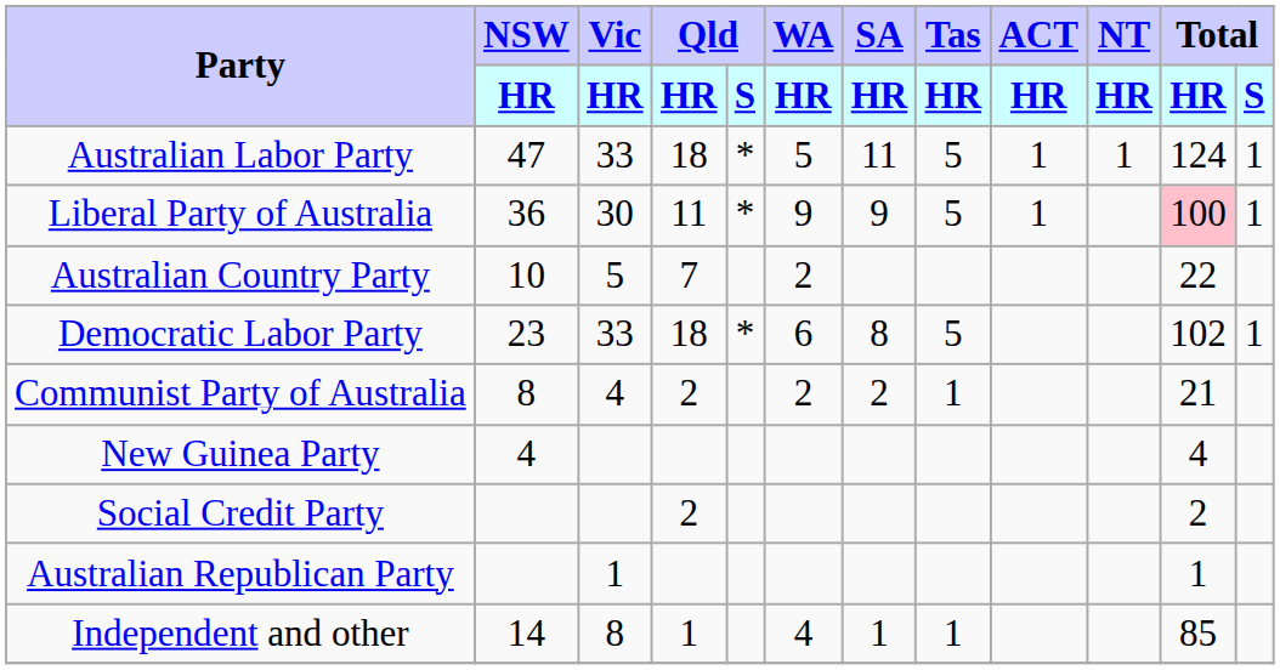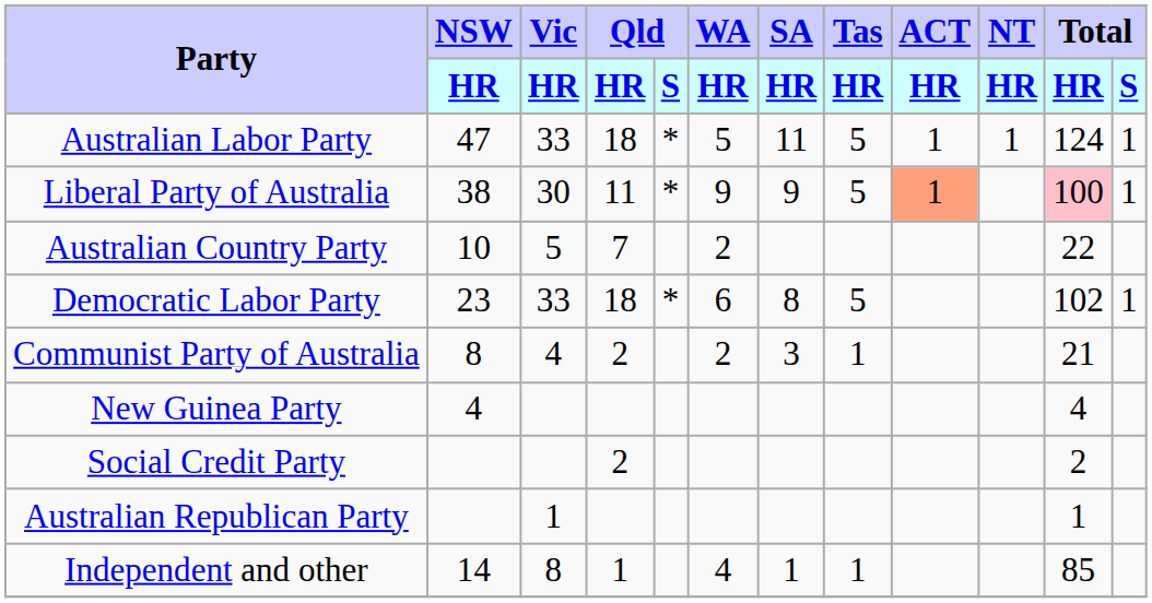 <table class="wikitable" style="text-align:center">
 <tr>
 <th rowspan="2" style="background:#ccf;">Party</th>
 <th style="background:#ccf;"><a href='#'>NSW</a></th>
 <th style="background:#ccf;"><a href='#'>Vic</a></th>
 <th colspan="2" style="background:#ccf;"><a href='#'>Qld</a></th>
 <th style="background:#ccf;"><a href='#'>WA</a></th>
 <th style="background:#ccf;"><a href='#'>SA</a></th>
 <th style="background:#ccf;"><a href='#'>Tas</a></th>
 <th style="background:#ccf;"><a href='#'>ACT</a></th>
 <th style="background:#ccf;"><a href='#'>NT</a></th>
 <th colspan="2" style="background:#ccf;">Total</th>
 </tr>
 <tr>
 <th style="background:#ccffff;"><a href='#'>HR</a></th>
 <th style="background:#ccffff;"><a href='#'>HR</a></th>
 <th style="background:#ccffff;"><a href='#'>HR</a></th>
 <th style="background:#ccffff;"><a href='#'>S</a></th>
 <th style="background:#ccffff;"><a href='#'>HR</a></th>
 <th style="background:#ccffff;"><a href='#'>HR</a></th>
 <th style="background:#ccffff;"><a href='#'>HR</a></th>
 <th style="background:#ccffff;"><a href='#'>HR</a></th>
 <th style="background:#ccffff;"><a href='#'>HR</a></th>
 <th style="background:#ccffff;"><a href='#'>HR</a></th>
 <th style="background:#ccffff;"><a href='#'>S</a></th>
 </tr>
 <tr>
 <td style="font-size:100%;"><a href='#'>Australian Labor Party</a></td>
 <td>47</td>
 <td>33</td>
 <td>18</td>
 <td>*</td>
 <td>5</td>
 <td>11</td>
 <td>5</td>
 <td>1</td>
 <td>1</td>
 <td>124</td>
 <td>1</td>
 </tr>
 <tr>
 <td style="font-size:100%;"><a href='#'>Liberal Party of Australia</a></td>
-<td>36</td>
+<td>38</td>
 <td>30</td>
 <td>11</td>
 <td>*</td>
 <td>9</td>
 <td>9</td>
 <td>5</td>
-<td>1</td>
+<td style="background: lightsalmon;">1</td>
 <td></td>
 <td style="background: pink;">100</td>
 <td>1</td>
 </tr>
 <tr>
 <td style="font-size:100%;"><a href='#'>Australian Country Party</a></td>
 <td>10</td>
 <td>5</td>
 <td>7</td>
 <td></td>
 <td>2</td>
 <td></td>
 <td></td>
 <td></td>
 <td></td>
 <td>22</td>
 <td></td>
 </tr>
 <tr>
 <td style="font-size:100%;"><a href='#'>Democratic Labor Party</a></td>
 <td>23</td>
 <td>33</td>
 <td>18</td>
 <td>*</td>
 <td>6</td>
 <td>8</td>
 <td>5</td>
 <td></td>
 <td></td>
 <td>102</td>
 <td>1</td>
 </tr>
 <tr>
 <td style="font-size:100%;"><a href='#'>Communist Party of Australia</a></td>
 <td>8</td>
 <td>4</td>
 <td>2</td>
 <td></td>
 <td>2</td>
-<td>2</td>
+<td>3</td>
 <td>1</td>
 <td></td>
 <td></td>
 <td>21</td>
 <td></td>
 </tr>
 <tr>
 <td style="font-size:100%;"><a href='#'>New Guinea Party</a></td>
 <td>4</td>
 <td></td>
 <td></td>
 <td></td>
 <td></td>
 <td></td>
 <td></td>
 <td></td>
 <td></td>
 <td>4</td>
 <td></td>
 </tr>
 <tr>
 <td style="font-size:100%;"><a href='#'>Social Credit Party</a></td>
 <td></td>
 <td></td>
 <td>2</td>
 <td></td>
 <td></td>
 <td></td>
 <td></td>
 <td></td>
 <td></td>
 <td>2</td>
 <td></td>
 </tr>
 <tr>
 <td style="font-size:100%;"><a href='#'>Australian Republican Party</a></td>
 <td></td>
 <td>1</td>
 <td></td>
 <td></td>
 <td></td>
 <td></td>
 <td></td>
 <td></td>
 <td></td>
 <td>1</td>
 <td></td>
 </tr>
 <tr>
 <td style="font-size:100%;"><a href='#'>Independent</a> and other</td>
 <td>14</td>
 <td>8</td>
 <td>1</td>
 <td></td>
 <td>4</td>
 <td>1</td>
 <td>1</td>
 <td></td>
 <td></td>
 <td>85</td>
 <td></td>
 </tr>
 <tr>
 </tr>
 </table>
